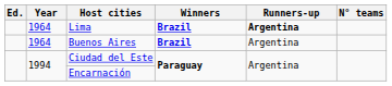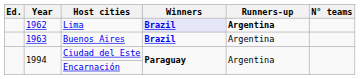 <table class="wikitable" style="font-size: ; text-align:; width:;">
 <tr>
 <th width=px>Ed.</th>
 <th width=50px>Year</th>
 <th width=>Host cities</th>
 <th width=120px>Winners</th>
 <th width=120px>Runners-up</th>
 <th width=>N° teams</th>
 </tr>
 <tr>
 <td></td>
-<td><a href='#'>1964</a></td>
+<td><a href='#'>1962</a></td>
 <td><a href='#'>Lima</a></td>
-<td> <strong><a href='#'>Brazil</a></strong></td>
+<td style="background: lavender;"> <strong><a href='#'>Brazil</a></strong></td>
 <td><strong> Argentina</strong></td>
 <td></td>
 </tr>
 <tr>
 <td></td>
-<td><a href='#'>1964</a></td>
+<td><a href='#'>1963</a></td>
 <td><a href='#'>Buenos Aires</a></td>
 <td> <strong><a href='#'>Brazil</a></strong></td>
 <td> Argentina</td>
 <td></td>
 </tr>
 <tr>
 <td rowspan=2></td>
 <td rowspan=2>1994</td>
 <td><a href='#'>Ciudad del Este</a></td>
 <td rowspan=2> <strong>Paraguay</strong></td>
 <td rowspan=2> Argentina</td>
 <td rowspan=2></td>
 </tr>
 <tr>
 <td><a href='#'>Encarnación</a></td>
 </tr>
 </table>
